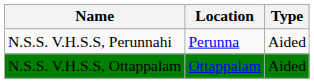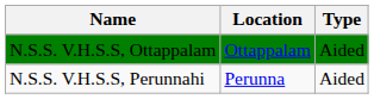 <table class="wikitable sortable">
 <tr>
 <th>Name</th>
 <th>Location</th>
 <th>Type</th>
 </tr>
+<tr style="background:green;"|>
+<td>N.S.S. V.H.S.S, Ottappalam</td>
+<td><a href='#'>Ottappalam</a></td>
+<td>Aided</td>
+</tr>
 <tr>
 <td>N.S.S. V.H.S.S, Perunnahi</td>
 <td><a href='#'>Perunna</a></td>
 <td>Aided</td>
 </tr>
-<tr style="background:green;"|>
-<td>N.S.S. V.H.S.S, Ottappalam</td>
-<td><a href='#'>Ottappalam</a></td>
-<td>Aided</td>
-</tr>
 </table>
